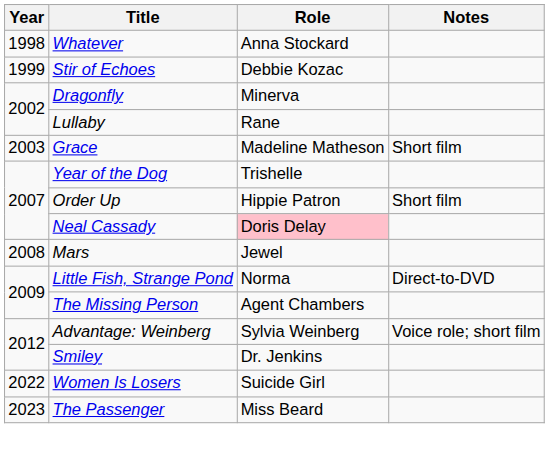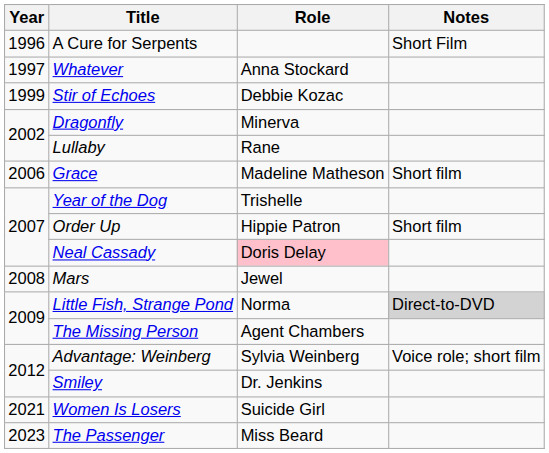 <table class="wikitable sortable">
 <tr>
 <th>Year</th>
 <th>Title</th>
 <th>Role</th>
 <th>Notes</th>
 </tr>
 <tr>
-<td>1998</td>
+<td>1996</td>
+<td>A Cure for Serpents</td>
+<td></td>
+<td>Short Film</td>
+</tr>
+<tr>
+<td>1997</td>
 <td><em><a href='#'>Whatever</a></em></td>
 <td>Anna Stockard</td>
 <td></td>
 </tr>
 <tr>
 <td>1999</td>
 <td><em><a href='#'>Stir of Echoes</a></em></td>
 <td>Debbie Kozac</td>
 <td></td>
 </tr>
 <tr>
 <td rowspan="2">2002</td>
 <td><em><a href='#'>Dragonfly</a></em></td>
 <td>Minerva</td>
 <td></td>
 </tr>
 <tr>
 <td><em>Lullaby</em></td>
 <td>Rane</td>
 <td></td>
 </tr>
 <tr>
-<td>2003</td>
+<td>2006</td>
 <td><em><a href='#'>Grace</a></em></td>
 <td>Madeline Matheson</td>
 <td>Short film</td>
 </tr>
 <tr>
 <td rowspan="3">2007</td>
 <td><em><a href='#'>Year of the Dog</a></em></td>
 <td>Trishelle</td>
 <td></td>
 </tr>
 <tr>
 <td><em>Order Up</em></td>
 <td>Hippie Patron</td>
 <td>Short film</td>
 </tr>
 <tr>
 <td><em><a href='#'>Neal Cassady</a></em></td>
 <td style="background: pink;">Doris Delay</td>
 <td></td>
 </tr>
 <tr>
 <td>2008</td>
 <td><em>Mars</em></td>
 <td>Jewel</td>
 <td></td>
 </tr>
 <tr>
 <td rowspan="2">2009</td>
 <td><em><a href='#'>Little Fish, Strange Pond</a></em></td>
 <td>Norma</td>
-<td>Direct-to-DVD</td>
+<td style="background: lightgrey;">Direct-to-DVD</td>
 </tr>
 <tr>
 <td><em><a href='#'>The Missing Person</a></em></td>
 <td>Agent Chambers</td>
 <td></td>
 </tr>
 <tr>
 <td rowspan="2">2012</td>
 <td><em>Advantage: Weinberg</em></td>
 <td>Sylvia Weinberg</td>
 <td>Voice role; short film</td>
 </tr>
 <tr>
 <td><em><a href='#'>Smiley</a></em></td>
 <td>Dr. Jenkins</td>
 <td></td>
 </tr>
 <tr>
-<td>2022</td>
+<td>2021</td>
 <td><em><a href='#'>Women Is Losers</a></em></td>
 <td>Suicide Girl</td>
 <td></td>
 </tr>
 <tr>
 <td>2023</td>
 <td><em><a href='#'>The Passenger</a></em></td>
 <td>Miss Beard</td>
 <td></td>
 </tr>
 </table>
